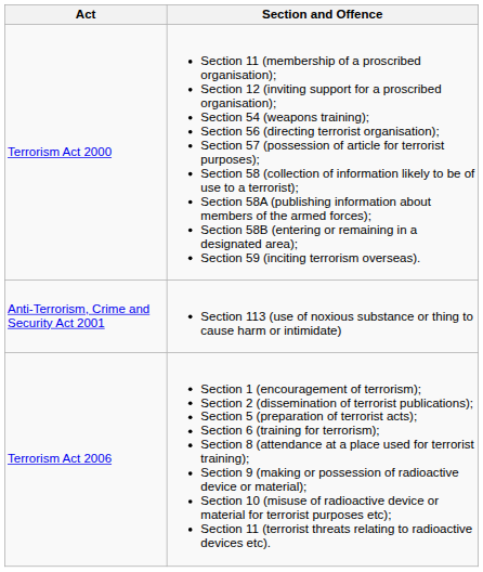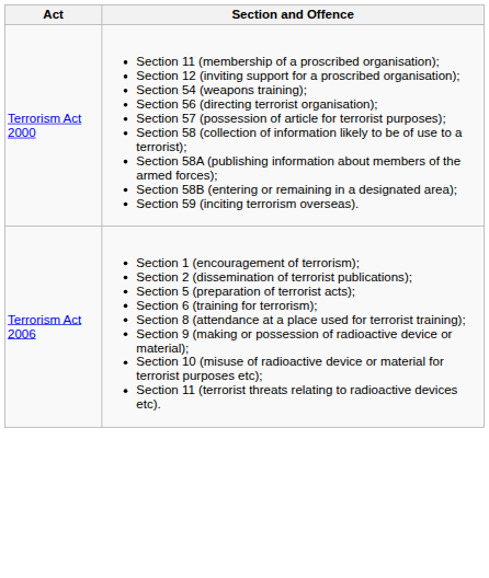 <table class="wikitable mw-collapsible mw-collapsed">
 <tr>
 <th>Act</th>
 <th>Section and Offence</th>
 </tr>
 <tr>
 <td><a href='#'>Terrorism Act 2000</a></td>
 <td><br><ul><li>Section 11 (membership of a proscribed organisation);</li><li>Section 12 (inviting support for a proscribed organisation);</li><li>Section 54 (weapons training);</li><li>Section 56 (directing terrorist organisation);</li><li>Section 57 (possession of article for terrorist purposes);</li><li>Section 58 (collection of information likely to be of use to a terrorist);</li><li>Section 58A (publishing information about members of the armed forces);</li><li>Section 58B (entering or remaining in a designated area);</li><li>Section 59 (inciting terrorism overseas).</li></ul></td>
 </tr>
 <tr>
-<td><a href='#'>Anti-Terrorism, Crime and Security Act 2001</a></td>
-<td><br><ul><li>Section 113 (use of noxious substance or thing to cause harm or intimidate)</li></ul></td>
-</tr>
-<tr>
 <td><a href='#'>Terrorism Act 2006</a></td>
 <td><br><ul><li>Section 1 (encouragement of terrorism);</li><li>Section 2 (dissemination of terrorist publications);</li><li>Section 5 (preparation of terrorist acts);</li><li>Section 6 (training for terrorism);</li><li>Section 8 (attendance at a place used for terrorist training);</li><li>Section 9 (making or possession of radioactive device or material);</li><li>Section 10 (misuse of radioactive device or material for terrorist purposes etc);</li><li>Section 11 (terrorist threats relating to radioactive devices etc).</li></ul></td>
 </tr>
 </table>
